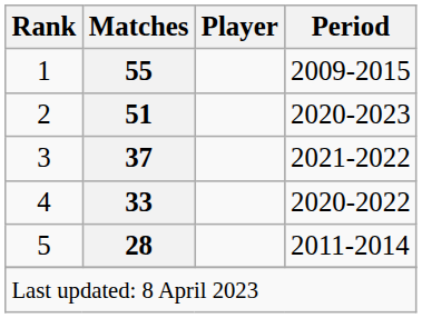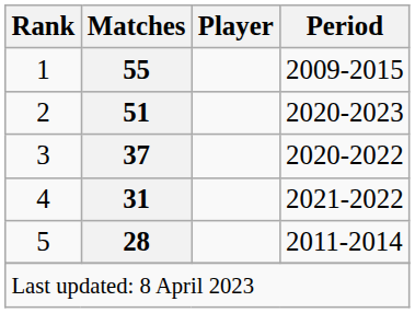 <table class="wikitable plainrowheaders sortable">
 <tr>
 <th scope=col>Rank</th>
 <th scope=col>Matches</th>
 <th scope=col>Player</th>
 <th scope=col>Period</th>
 </tr>
 <tr>
 <td align=center>1</td>
 <th scope=row style=text-align:center;>55</th>
 <td></td>
 <td>2009-2015</td>
 </tr>
 <tr>
 <td align=center>2</td>
 <th scope=row style=text-align:center;>51</th>
 <td></td>
 <td>2020-2023</td>
 </tr>
 <tr>
 <td align=center>3</td>
 <th scope=row style=text-align:center;>37</th>
 <td></td>
-<td>2021-2022</td>
+<td>2020-2022</td>
 </tr>
 <tr>
 <td align=center>4</td>
-<th scope=row style=text-align:center;>33</th>
+<th scope=row style=text-align:center;>31</th>
 <td></td>
-<td>2020-2022</td>
+<td>2021-2022</td>
 </tr>
 <tr>
 <td align="center">5</td>
 <th scope="row" style="text-align:center;">28</th>
 <td></td>
 <td>2011-2014</td>
 </tr>
 <tr>
 </tr>
 <tr class=sortbottom>
 <td colspan=4><small>Last updated: 8 April 2023</small></td>
 </tr>
 </table>
